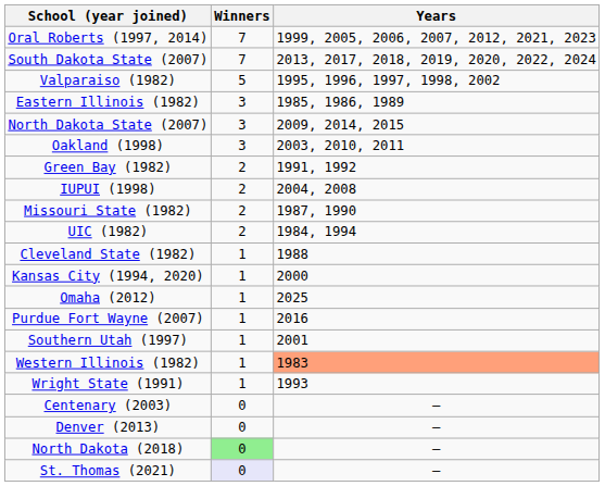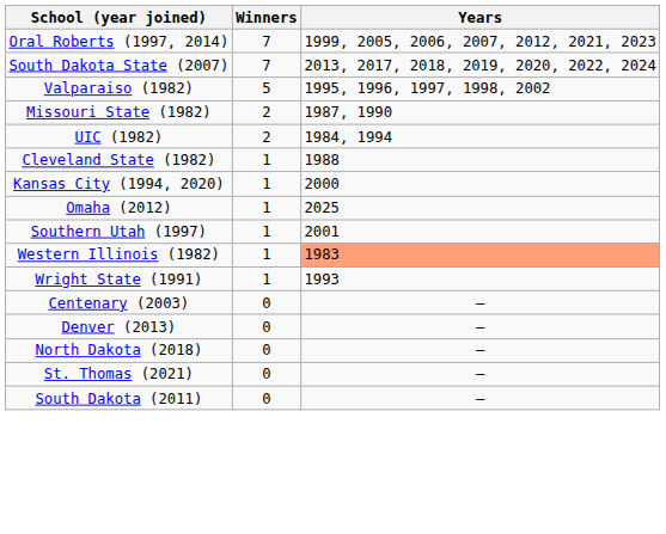 <table class="wikitable">
 <tr>
 <th>School (year joined)</th>
 <th>Winners</th>
 <th>Years</th>
 </tr>
 <tr align="center">
 <td><a href='#'>Oral Roberts</a> (1997, 2014)</td>
 <td>7</td>
 <td align="left">1999, 2005, 2006, 2007, 2012, 2021, 2023</td>
 </tr>
 <tr align="center">
 <td><a href='#'>South Dakota State</a> (2007)</td>
 <td>7</td>
 <td align="left">2013, 2017, 2018, 2019, 2020, 2022, 2024</td>
 </tr>
 <tr align="center">
 <td><a href='#'>Valparaiso</a> (1982)</td>
 <td>5</td>
 <td align="left">1995, 1996, 1997, 1998, 2002</td>
-</tr>
-<tr align=center>
-<td><a href='#'>Eastern Illinois</a> (1982)</td>
-<td>3</td>
-<td align="left">1985, 1986, 1989</td>
-</tr>
-<tr align=center>
-<td><a href='#'>North Dakota State</a> (2007)</td>
-<td>3</td>
-<td align="left">2009, 2014, 2015</td>
-</tr>
-<tr align="center">
-<td><a href='#'>Oakland</a> (1998)</td>
-<td>3</td>
-<td align="left">2003, 2010, 2011</td>
-</tr>
-<tr align=center>
-<td><a href='#'>Green Bay</a> (1982)</td>
-<td>2</td>
-<td align="left">1991, 1992</td>
-</tr>
-<tr align=center>
-<td><a href='#'>IUPUI</a> (1998)</td>
-<td>2</td>
-<td align="left">2004, 2008</td>
 </tr>
 <tr align="center">
 <td><a href='#'>Missouri State</a> (1982)</td>
 <td>2</td>
 <td align="left">1987, 1990</td>
 </tr>
 <tr align=center>
 <td><a href='#'>UIC</a> (1982)</td>
 <td>2</td>
 <td align="left">1984, 1994</td>
 </tr>
 <tr align="center">
 <td><a href='#'>Cleveland State</a> (1982)</td>
 <td>1</td>
 <td align="left">1988</td>
 </tr>
 <tr align=center>
 <td><a href='#'>Kansas City</a> (1994, 2020)</td>
 <td>1</td>
 <td align="left">2000</td>
 </tr>
 <tr align=center>
 <td><a href='#'>Omaha</a> (2012)</td>
 <td>1</td>
 <td align="left">2025</td>
-</tr>
-<tr align=center>
-<td><a href='#'>Purdue Fort Wayne</a> (2007)</td>
-<td>1</td>
-<td align="left">2016</td>
 </tr>
 <tr align=center>
 <td><a href='#'>Southern Utah</a> (1997)</td>
 <td>1</td>
 <td align="left">2001</td>
 </tr>
 <tr align=center>
 <td><a href='#'>Western Illinois</a> (1982)</td>
 <td>1</td>
 <td align="left" style="background: lightsalmon;">1983</td>
 </tr>
 <tr align=center>
 <td><a href='#'>Wright State</a> (1991)</td>
 <td>1</td>
 <td align="left">1993</td>
 </tr>
 <tr align=center>
 <td><a href='#'>Centenary</a> (2003)</td>
 <td>0</td>
 <td>—</td>
 </tr>
 <tr align=center>
 <td><a href='#'>Denver</a> (2013)</td>
 <td>0</td>
 <td>—</td>
 </tr>
 <tr align=center>
 <td><a href='#'>North Dakota</a> (2018)</td>
-<td style="background: lightgreen;">0</td>
+<td>0</td>
 <td>—</td>
 </tr>
 <tr align=center>
 <td><a href='#'>St. Thomas</a> (2021)</td>
-<td style="background: lavender;">0</td>
+<td>0</td>
+<td>—</td>
+</tr>
+<tr align=center>
+<td><a href='#'>South Dakota</a> (2011)</td>
+<td>0</td>
 <td>—</td>
 </tr>
 </table>
